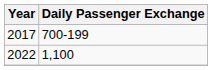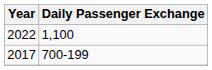 <table class="wikitable">
 <tr>
 <th>Year</th>
 <th>Daily Passenger Exchange</th>
 </tr>
 <tr>
+<td>2022</td>
+<td>1,100</td>
+</tr>
+<tr>
 <td>2017</td>
 <td>700-199</td>
 </tr>
 <tr>
-<td>2022</td>
-<td>1,100</td>
-</tr>
-<tr>
 </tr>
 </table>
